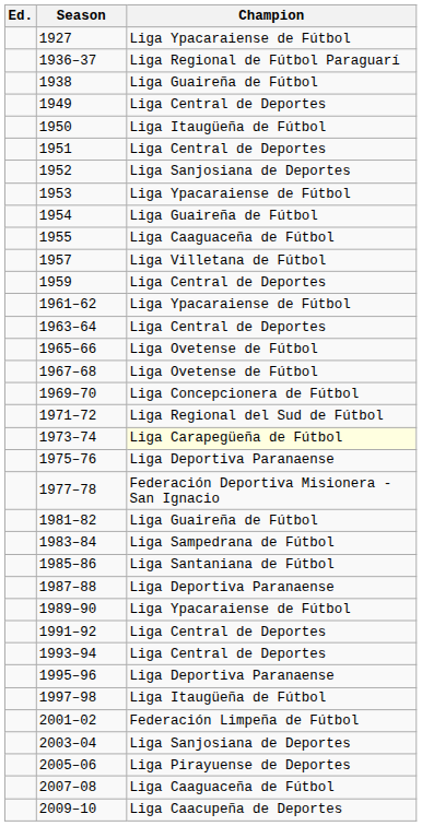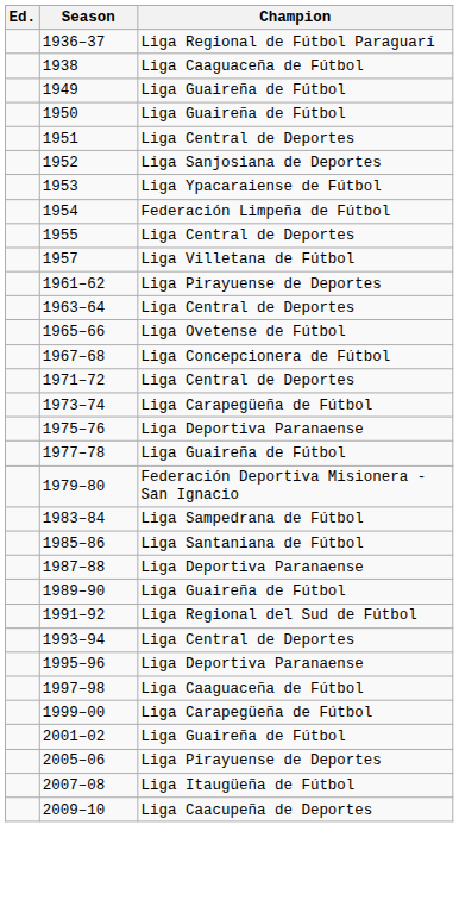 <table class="wikitable sortable">
 <tr>
 <th width=px>Ed.</th>
 <th width=80px>Season</th>
 <th width=270px>Champion</th>
-</tr>
-<tr>
-<td></td>
-<td>1927</td>
-<td>Liga Ypacaraiense de Fútbol</td>
 </tr>
 <tr>
 <td></td>
 <td>1936–37</td>
 <td>Liga Regional de Fútbol Paraguarí</td>
 </tr>
 <tr>
 <td></td>
 <td>1938</td>
+<td>Liga Caaguaceña de Fútbol</td>
+</tr>
+<tr>
+<td></td>
+<td>1949</td>
 <td>Liga Guaireña de Fútbol</td>
 </tr>
 <tr>
 <td></td>
-<td>1949</td>
-<td>Liga Central de Deportes</td>
-</tr>
-<tr>
-<td></td>
 <td>1950</td>
-<td>Liga Itaugüeña de Fútbol</td>
+<td>Liga Guaireña de Fútbol</td>
 </tr>
 <tr>
 <td></td>
 <td>1951</td>
 <td>Liga Central de Deportes</td>
 </tr>
 <tr>
 <td></td>
 <td>1952</td>
 <td>Liga Sanjosiana de Deportes</td>
 </tr>
 <tr>
 <td></td>
 <td>1953</td>
 <td>Liga Ypacaraiense de Fútbol</td>
 </tr>
 <tr>
 <td></td>
 <td>1954</td>
-<td>Liga Guaireña de Fútbol</td>
+<td>Federación Limpeña de Fútbol</td>
 </tr>
 <tr>
 <td></td>
 <td>1955</td>
-<td>Liga Caaguaceña de Fútbol</td>
+<td>Liga Central de Deportes</td>
 </tr>
 <tr>
 <td></td>
 <td>1957</td>
 <td>Liga Villetana de Fútbol</td>
 </tr>
 <tr>
 <td></td>
-<td>1959</td>
-<td>Liga Central de Deportes</td>
-</tr>
-<tr>
-<td></td>
 <td>1961–62</td>
-<td>Liga Ypacaraiense de Fútbol</td>
+<td>Liga Pirayuense de Deportes</td>
 </tr>
 <tr>
 <td></td>
 <td>1963–64</td>
 <td>Liga Central de Deportes</td>
 </tr>
 <tr>
 <td></td>
 <td>1965–66</td>
 <td>Liga Ovetense de Fútbol</td>
 </tr>
 <tr>
 <td></td>
 <td>1967–68</td>
-<td>Liga Ovetense de Fútbol</td>
-</tr>
-<tr>
-<td></td>
-<td>1969–70</td>
 <td>Liga Concepcionera de Fútbol</td>
 </tr>
 <tr>
 <td></td>
 <td>1971–72</td>
-<td>Liga Regional del Sud de Fútbol</td>
+<td>Liga Central de Deportes</td>
 </tr>
 <tr>
 <td></td>
 <td>1973–74</td>
-<td style="background: lightyellow;">Liga Carapegüeña de Fútbol</td>
+<td>Liga Carapegüeña de Fútbol</td>
 </tr>
 <tr>
 <td></td>
 <td>1975–76</td>
 <td>Liga Deportiva Paranaense</td>
 </tr>
 <tr>
 <td></td>
 <td>1977–78</td>
-<td>Federación Deportiva Misionera - San Ignacio</td>
+<td>Liga Guaireña de Fútbol</td>
 </tr>
 <tr>
 <td></td>
-<td>1981–82</td>
-<td>Liga Guaireña de Fútbol</td>
+<td>1979–80</td>
+<td>Federación Deportiva Misionera - San Ignacio</td>
 </tr>
 <tr>
 <td></td>
 <td>1983–84</td>
 <td>Liga Sampedrana de Fútbol</td>
 </tr>
 <tr>
 <td></td>
 <td>1985–86</td>
 <td>Liga Santaniana de Fútbol</td>
 </tr>
 <tr>
 <td></td>
 <td>1987–88</td>
 <td>Liga Deportiva Paranaense</td>
 </tr>
 <tr>
 <td></td>
 <td>1989–90</td>
-<td>Liga Ypacaraiense de Fútbol</td>
+<td>Liga Guaireña de Fútbol</td>
 </tr>
 <tr>
 <td></td>
 <td>1991–92</td>
-<td>Liga Central de Deportes</td>
+<td>Liga Regional del Sud de Fútbol</td>
 </tr>
 <tr>
 <td></td>
 <td>1993–94</td>
 <td>Liga Central de Deportes</td>
 </tr>
 <tr>
 <td></td>
 <td>1995–96</td>
 <td>Liga Deportiva Paranaense</td>
 </tr>
 <tr>
 <td></td>
 <td>1997–98</td>
-<td>Liga Itaugüeña de Fútbol</td>
+<td>Liga Caaguaceña de Fútbol</td>
+</tr>
+<tr>
+<td></td>
+<td>1999–00</td>
+<td>Liga Carapegüeña de Fútbol</td>
 </tr>
 <tr>
 <td></td>
 <td>2001–02</td>
-<td>Federación Limpeña de Fútbol</td>
-</tr>
-<tr>
-<td></td>
-<td>2003–04</td>
-<td>Liga Sanjosiana de Deportes</td>
+<td>Liga Guaireña de Fútbol</td>
 </tr>
 <tr>
 <td></td>
 <td>2005–06</td>
 <td>Liga Pirayuense de Deportes</td>
 </tr>
 <tr>
 <td></td>
 <td>2007–08</td>
-<td>Liga Caaguaceña de Fútbol</td>
+<td>Liga Itaugüeña de Fútbol</td>
 </tr>
 <tr>
 <td></td>
 <td>2009–10</td>
 <td>Liga Caacupeña de Deportes</td>
 </tr>
 </table>
